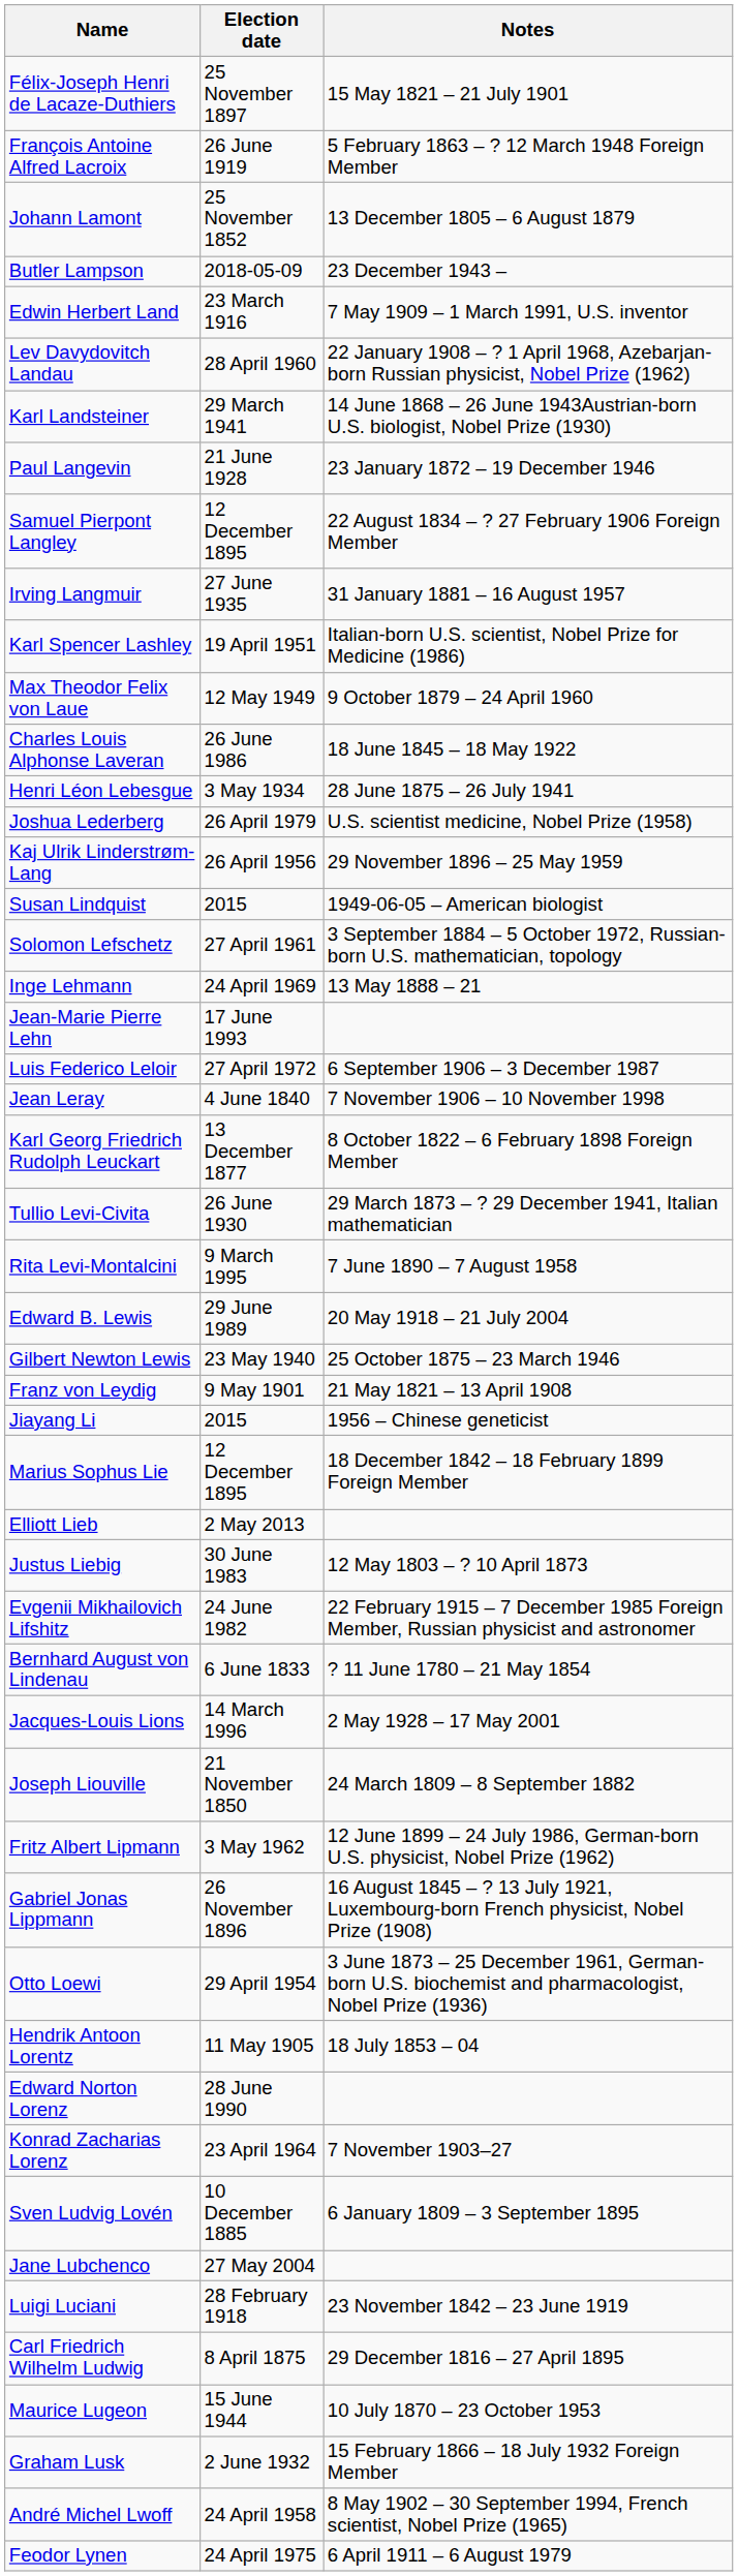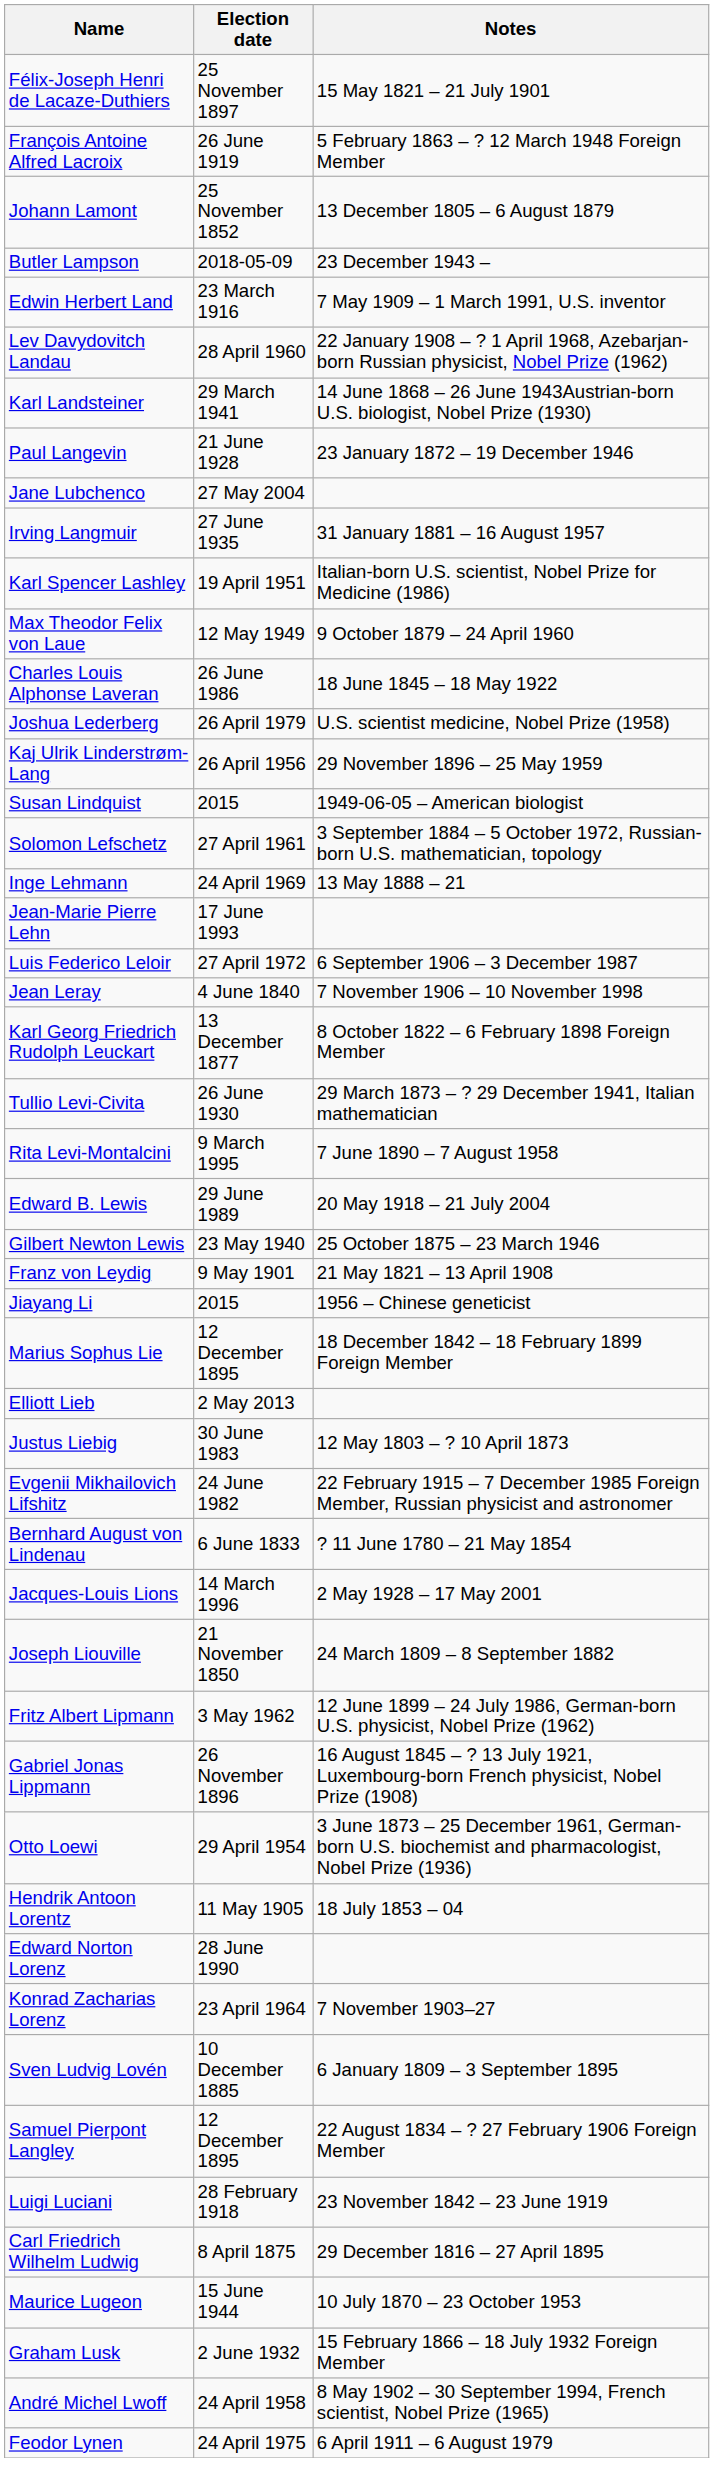 <table class="wikitable sortable">
 <tr>
 <th>Name</th>
 <th>Election date</th>
 <th class="unsortable">Notes</th>
 </tr>
 <tr>
 <td><a href='#'>Félix-Joseph Henri de Lacaze-Duthiers</a></td>
 <td>25 November 1897</td>
 <td>15 May 1821 – 21 July 1901</td>
 </tr>
 <tr>
 <td><a href='#'>François Antoine Alfred Lacroix</a></td>
 <td>26 June 1919</td>
 <td>5 February 1863 – ? 12 March 1948 Foreign Member</td>
 </tr>
 <tr>
 <td><a href='#'>Johann Lamont</a></td>
 <td>25 November 1852</td>
 <td>13 December 1805 – 6 August 1879</td>
 </tr>
 <tr>
 <td><a href='#'>Butler Lampson</a></td>
 <td>2018-05-09</td>
 <td>23 December 1943 –</td>
 </tr>
 <tr>
 <td><a href='#'>Edwin Herbert Land</a></td>
 <td>23 March 1916</td>
 <td>7 May 1909 – 1 March 1991, U.S. inventor</td>
 </tr>
 <tr>
 <td><a href='#'>Lev Davydovitch Landau</a></td>
 <td>28 April 1960</td>
 <td>22 January 1908 – ? 1 April 1968, Azebarjan-born Russian physicist, <a href='#'>Nobel Prize</a> (1962)</td>
 </tr>
 <tr>
 <td><a href='#'>Karl Landsteiner</a></td>
 <td>29 March 1941</td>
 <td>14 June 1868 – 26 June 1943Austrian-born U.S. biologist, Nobel Prize (1930)</td>
 </tr>
 <tr>
 <td><a href='#'>Paul Langevin</a></td>
 <td>21 June 1928</td>
 <td>23 January 1872 – 19 December 1946</td>
 </tr>
 <tr>
-<td><a href='#'>Samuel Pierpont Langley</a></td>
-<td>12 December 1895</td>
-<td>22 August 1834 – ? 27 February 1906 Foreign Member</td>
+<td><a href='#'>Jane Lubchenco</a></td>
+<td>27 May 2004</td>
+<td></td>
 </tr>
 <tr>
 <td><a href='#'>Irving Langmuir</a></td>
 <td>27 June 1935</td>
 <td>31 January 1881 – 16 August 1957</td>
 </tr>
 <tr>
 <td><a href='#'>Karl Spencer Lashley</a></td>
 <td>19 April 1951</td>
 <td>Italian-born U.S. scientist, Nobel Prize for Medicine (1986)</td>
 </tr>
 <tr>
 <td><a href='#'>Max Theodor Felix von Laue</a></td>
 <td>12 May 1949</td>
 <td>9 October 1879 – 24 April 1960</td>
 </tr>
 <tr>
 <td><a href='#'>Charles Louis Alphonse Laveran</a></td>
 <td>26 June 1986</td>
 <td>18 June 1845 – 18 May 1922</td>
-</tr>
-<tr>
-<td><a href='#'>Henri Léon Lebesgue</a></td>
-<td>3 May 1934</td>
-<td>28 June 1875 – 26 July 1941</td>
 </tr>
 <tr>
 <td><a href='#'>Joshua Lederberg</a></td>
 <td>26 April 1979</td>
 <td>U.S. scientist medicine, Nobel Prize (1958)</td>
 </tr>
 <tr>
 <td><a href='#'>Kaj Ulrik Linderstrøm-Lang</a></td>
 <td>26 April 1956</td>
 <td>29 November 1896 – 25 May 1959</td>
 </tr>
 <tr>
 <td><a href='#'>Susan Lindquist</a></td>
 <td>2015</td>
 <td>1949-06-05 – American biologist</td>
 </tr>
 <tr>
 <td><a href='#'>Solomon Lefschetz</a></td>
 <td>27 April 1961</td>
 <td>3 September 1884 – 5 October 1972, Russian-born U.S. mathematician, topology</td>
 </tr>
 <tr>
 <td><a href='#'>Inge Lehmann</a></td>
 <td>24 April 1969</td>
 <td>13 May 1888 – 21</td>
 </tr>
 <tr>
 <td><a href='#'>Jean-Marie Pierre Lehn</a></td>
 <td>17 June 1993</td>
 <td></td>
 </tr>
 <tr>
 <td><a href='#'>Luis Federico Leloir</a></td>
 <td>27 April 1972</td>
 <td>6 September 1906 – 3 December 1987</td>
 </tr>
 <tr>
 <td><a href='#'>Jean Leray</a></td>
 <td>4 June 1840</td>
 <td>7 November 1906 – 10 November 1998</td>
 </tr>
 <tr>
 <td><a href='#'>Karl Georg Friedrich Rudolph Leuckart</a></td>
 <td>13 December 1877</td>
 <td>8 October 1822 – 6 February 1898 Foreign Member</td>
 </tr>
 <tr>
 <td><a href='#'>Tullio Levi-Civita</a></td>
 <td>26 June 1930</td>
 <td>29 March 1873 – ? 29 December 1941, Italian mathematician</td>
 </tr>
 <tr>
 <td><a href='#'>Rita Levi-Montalcini</a></td>
 <td>9 March 1995</td>
 <td>7 June 1890 – 7 August 1958</td>
 </tr>
 <tr>
 <td><a href='#'>Edward B. Lewis</a></td>
 <td>29 June 1989</td>
 <td>20 May 1918 – 21 July 2004</td>
 </tr>
 <tr>
 <td><a href='#'>Gilbert Newton Lewis</a></td>
 <td>23 May 1940</td>
 <td>25 October 1875 – 23 March 1946</td>
 </tr>
 <tr>
 <td><a href='#'>Franz von Leydig</a></td>
 <td>9 May 1901</td>
 <td>21 May 1821 – 13 April 1908</td>
 </tr>
 <tr>
 <td><a href='#'>Jiayang Li</a></td>
 <td>2015</td>
 <td>1956 – Chinese geneticist</td>
 </tr>
 <tr>
 <td><a href='#'>Marius Sophus Lie</a></td>
 <td>12 December 1895</td>
 <td>18 December 1842 – 18 February 1899 Foreign Member</td>
 </tr>
 <tr>
 <td><a href='#'>Elliott Lieb</a></td>
 <td>2 May 2013</td>
 <td></td>
 </tr>
 <tr>
 <td><a href='#'>Justus Liebig</a></td>
 <td>30 June 1983</td>
 <td>12 May 1803 – ? 10 April 1873</td>
 </tr>
 <tr>
 <td><a href='#'>Evgenii Mikhailovich Lifshitz</a></td>
 <td>24 June 1982</td>
 <td>22 February 1915 – 7 December 1985 Foreign Member, Russian physicist and astronomer</td>
 </tr>
 <tr>
 <td><a href='#'>Bernhard August von Lindenau</a></td>
 <td>6 June 1833</td>
 <td>? 11 June 1780 – 21 May 1854</td>
 </tr>
 <tr>
 <td><a href='#'>Jacques-Louis Lions</a></td>
 <td>14 March 1996</td>
 <td>2 May 1928 – 17 May 2001</td>
 </tr>
 <tr>
 <td><a href='#'>Joseph Liouville</a></td>
 <td>21 November 1850</td>
 <td>24 March 1809 – 8 September 1882</td>
 </tr>
 <tr>
 <td><a href='#'>Fritz Albert Lipmann</a></td>
 <td>3 May 1962</td>
 <td>12 June 1899 – 24 July 1986, German-born U.S. physicist, Nobel Prize (1962)</td>
 </tr>
 <tr>
 <td><a href='#'>Gabriel Jonas Lippmann</a></td>
 <td>26 November 1896</td>
 <td>16 August 1845 – ? 13 July 1921, Luxembourg-born French physicist, Nobel Prize (1908)</td>
 </tr>
 <tr>
 <td><a href='#'>Otto Loewi</a></td>
 <td>29 April 1954</td>
 <td>3 June 1873 – 25 December 1961, German-born U.S. biochemist and pharmacologist, Nobel Prize (1936)</td>
 </tr>
 <tr>
 <td><a href='#'>Hendrik Antoon Lorentz</a></td>
 <td>11 May 1905</td>
 <td>18 July 1853 – 04</td>
 </tr>
 <tr>
 <td><a href='#'>Edward Norton Lorenz</a></td>
 <td>28 June 1990</td>
 <td></td>
 </tr>
 <tr>
 <td><a href='#'>Konrad Zacharias Lorenz</a></td>
 <td>23 April 1964</td>
 <td>7 November 1903–27</td>
 </tr>
 <tr>
 <td><a href='#'>Sven Ludvig Lovén</a></td>
 <td>10 December 1885</td>
 <td>6 January 1809 – 3 September 1895</td>
 </tr>
 <tr>
-<td><a href='#'>Jane Lubchenco</a></td>
-<td>27 May 2004</td>
-<td></td>
+<td><a href='#'>Samuel Pierpont Langley</a></td>
+<td>12 December 1895</td>
+<td>22 August 1834 – ? 27 February 1906 Foreign Member</td>
 </tr>
 <tr>
 <td><a href='#'>Luigi Luciani</a></td>
 <td>28 February 1918</td>
 <td>23 November 1842 – 23 June 1919</td>
 </tr>
 <tr>
 <td><a href='#'>Carl Friedrich Wilhelm Ludwig</a></td>
 <td>8 April 1875</td>
 <td>29 December 1816 – 27 April 1895</td>
 </tr>
 <tr>
 <td><a href='#'>Maurice Lugeon</a></td>
 <td>15 June 1944</td>
 <td>10 July 1870 – 23 October 1953</td>
 </tr>
 <tr>
 <td><a href='#'>Graham Lusk</a></td>
 <td>2 June 1932</td>
 <td>15 February 1866 – 18 July 1932 Foreign Member</td>
 </tr>
 <tr>
 <td><a href='#'>André Michel Lwoff</a></td>
 <td>24 April 1958</td>
 <td>8 May 1902 – 30 September 1994, French scientist, Nobel Prize (1965)</td>
 </tr>
 <tr>
 <td><a href='#'>Feodor Lynen</a></td>
 <td>24 April 1975</td>
 <td>6 April 1911 – 6 August 1979</td>
 </tr>
 </table>
